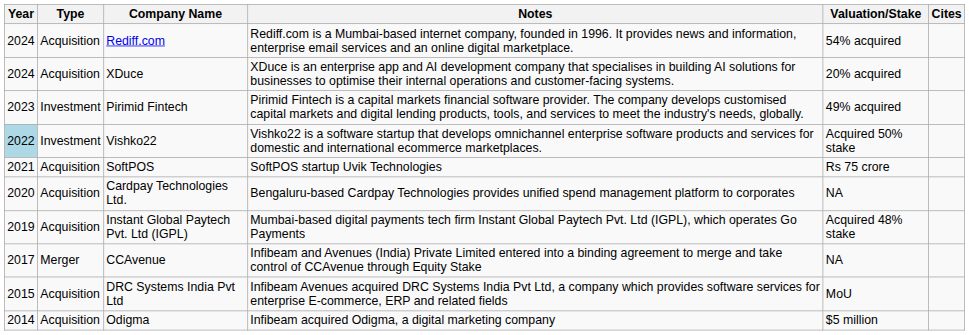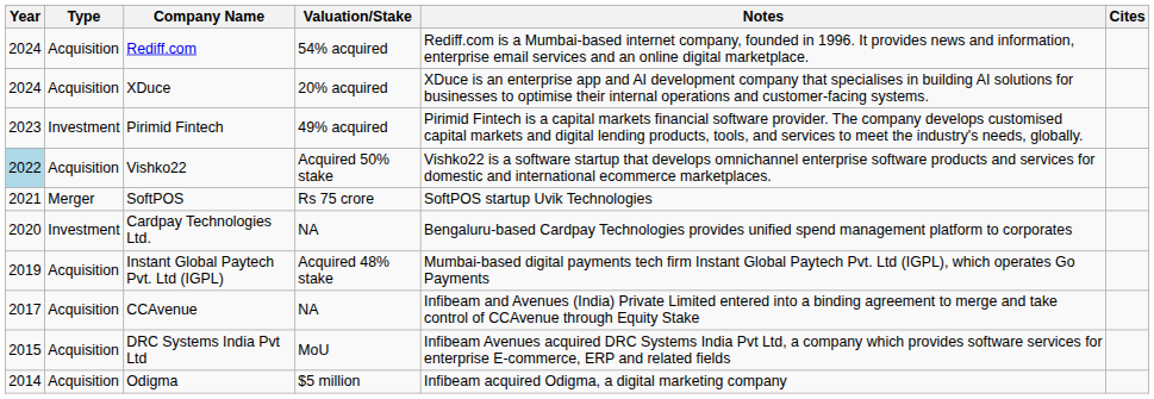 <table class="wikitable">
 <tr>
 <th>Year</th>
 <th>Type</th>
 <th>Company Name</th>
+<th>Valuation/Stake</th>
 <th>Notes</th>
-<th>Valuation/Stake</th>
 <th>Cites</th>
 </tr>
 <tr>
 <td>2024</td>
 <td>Acquisition</td>
 <td><a href='#'>Rediff.com</a></td>
+<td>54% acquired</td>
 <td>Rediff.com is a Mumbai-based internet company, founded in 1996. It provides news and information, enterprise email services and an online digital marketplace.</td>
-<td>54% acquired</td>
 <td></td>
 </tr>
 <tr>
 <td>2024</td>
 <td>Acquisition</td>
 <td>XDuce</td>
+<td>20% acquired</td>
 <td>XDuce is an enterprise app and AI development company that specialises in building AI solutions for businesses to optimise their internal operations and customer-facing systems.</td>
-<td>20% acquired</td>
 <td></td>
 </tr>
 <tr>
 <td>2023</td>
 <td>Investment</td>
 <td>Pirimid Fintech</td>
+<td>49% acquired</td>
 <td>Pirimid Fintech is a capital markets financial software provider. The company develops customised capital markets and digital lending products, tools, and services to meet the industry's needs, globally.</td>
-<td>49% acquired</td>
 <td></td>
 </tr>
 <tr>
 <td style="background: lightblue;">2022</td>
-<td>Investment</td>
+<td>Acquisition</td>
 <td>Vishko22</td>
+<td>Acquired 50% stake</td>
 <td>Vishko22 is a software startup that  develops omnichannel enterprise software products and services for domestic and international ecommerce marketplaces.</td>
-<td>Acquired 50% stake</td>
 <td></td>
 </tr>
 <tr>
 <td>2021</td>
-<td>Acquisition</td>
+<td>Merger</td>
 <td>SoftPOS</td>
+<td>Rs 75 crore</td>
 <td>SoftPOS startup Uvik Technologies</td>
-<td>Rs 75 crore</td>
 <td></td>
 </tr>
 <tr>
 <td>2020</td>
-<td>Acquisition</td>
+<td>Investment</td>
 <td>Cardpay Technologies Ltd.</td>
+<td>NA</td>
 <td>Bengaluru-based Cardpay Technologies provides unified spend management platform to corporates</td>
-<td>NA</td>
 <td></td>
 </tr>
 <tr>
 <td>2019</td>
 <td>Acquisition</td>
 <td>Instant Global Paytech Pvt. Ltd (IGPL)</td>
+<td>Acquired 48% stake</td>
 <td>Mumbai-based digital payments tech firm Instant Global Paytech Pvt. Ltd (IGPL), which operates Go Payments</td>
-<td>Acquired 48% stake</td>
 <td></td>
 </tr>
 <tr>
 <td>2017</td>
-<td>Merger</td>
+<td>Acquisition</td>
 <td>CCAvenue</td>
+<td>NA</td>
 <td>Infibeam and Avenues (India) Private Limited entered into a binding agreement to merge and take control of CCAvenue through Equity Stake</td>
-<td>NA</td>
 <td></td>
 </tr>
 <tr>
 <td>2015</td>
 <td>Acquisition</td>
 <td>DRC Systems India Pvt Ltd</td>
+<td>MoU</td>
 <td>Infibeam Avenues acquired DRC Systems India Pvt Ltd, a company which provides software services for enterprise E-commerce, ERP and related fields</td>
-<td>MoU</td>
 <td></td>
 </tr>
 <tr>
 <td>2014</td>
 <td>Acquisition</td>
 <td>Odigma</td>
+<td>$5 million</td>
 <td>Infibeam acquired Odigma, a digital marketing company</td>
-<td>$5 million</td>
 <td></td>
 </tr>
 </table>
